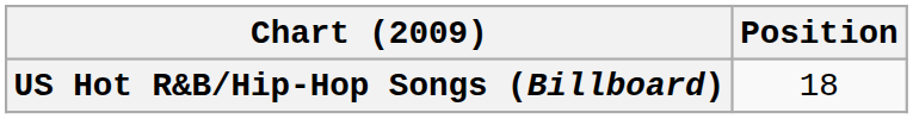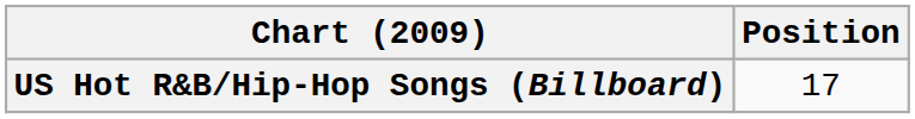 <table class="wikitable plainrowheaders" style="text-align:center">
 <tr>
 <th scope="col">Chart (2009)</th>
 <th scope="col">Position</th>
 </tr>
 <tr>
 <th scope="row">US Hot R&B/Hip-Hop Songs (<em>Billboard</em>)</th>
-<td>18</td>
+<td>17</td>
 </tr>
 </table>
